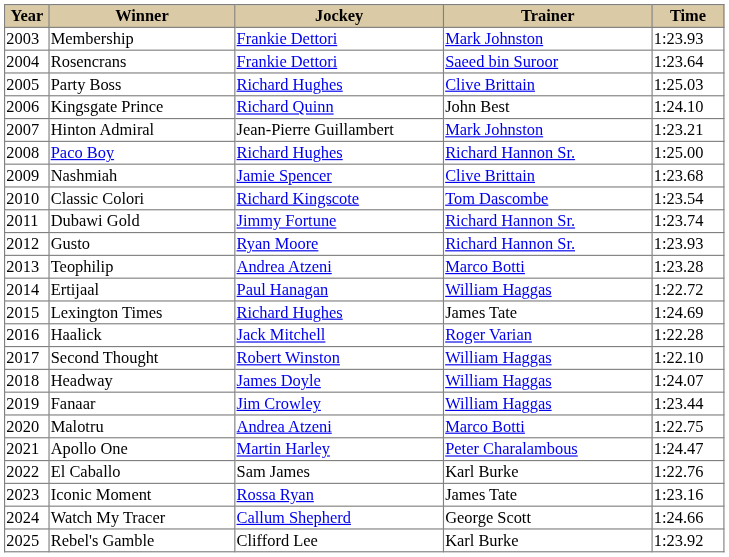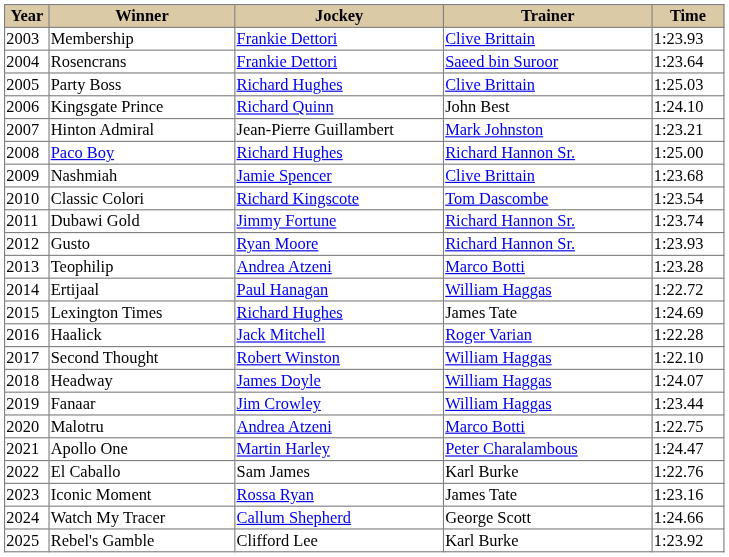 <table class = "sortable" | border="1" style="border-collapse: collapse; font-size:90%">
 <tr bgcolor="#DACAA5" align="center">
 <th style="width:36px"><strong>Year</strong></th>
 <th style="width:160px"><strong>Winner</strong></th>
 <th style="width:180px"><strong>Jockey</strong></th>
 <th style="width:180px"><strong>Trainer</strong></th>
 <th style="width:60px"><strong>Time</strong></th>
 </tr>
 <tr>
 <td>2003</td>
 <td>Membership</td>
 <td><a href='#'>Frankie Dettori</a></td>
-<td><a href='#'>Mark Johnston</a></td>
+<td><a href='#'>Clive Brittain</a></td>
 <td>1:23.93</td>
 </tr>
 <tr>
 <td>2004</td>
 <td>Rosencrans</td>
 <td><a href='#'>Frankie Dettori</a></td>
 <td><a href='#'>Saeed bin Suroor</a></td>
 <td>1:23.64</td>
 </tr>
 <tr>
 <td>2005</td>
 <td>Party Boss</td>
 <td><a href='#'>Richard Hughes</a></td>
 <td><a href='#'>Clive Brittain</a></td>
 <td>1:25.03</td>
 </tr>
 <tr>
 <td>2006</td>
 <td>Kingsgate Prince</td>
 <td><a href='#'>Richard Quinn</a></td>
 <td>John Best</td>
 <td>1:24.10</td>
 </tr>
 <tr>
 <td>2007</td>
 <td>Hinton Admiral</td>
 <td>Jean-Pierre Guillambert</td>
 <td><a href='#'>Mark Johnston</a></td>
 <td>1:23.21</td>
 </tr>
 <tr>
 <td>2008</td>
 <td><a href='#'>Paco Boy</a></td>
 <td><a href='#'>Richard Hughes</a></td>
 <td><a href='#'>Richard Hannon Sr.</a></td>
 <td>1:25.00</td>
 </tr>
 <tr>
 <td>2009</td>
 <td>Nashmiah</td>
 <td><a href='#'>Jamie Spencer</a></td>
 <td><a href='#'>Clive Brittain</a></td>
 <td>1:23.68</td>
 </tr>
 <tr>
 <td>2010</td>
 <td>Classic Colori</td>
 <td><a href='#'>Richard Kingscote</a></td>
 <td><a href='#'>Tom Dascombe</a></td>
 <td>1:23.54</td>
 </tr>
 <tr>
 <td>2011</td>
 <td>Dubawi Gold</td>
 <td><a href='#'>Jimmy Fortune</a></td>
 <td><a href='#'>Richard Hannon Sr.</a></td>
 <td>1:23.74</td>
 </tr>
 <tr>
 <td>2012</td>
 <td>Gusto</td>
 <td><a href='#'>Ryan Moore</a></td>
 <td><a href='#'>Richard Hannon Sr.</a></td>
 <td>1:23.93</td>
 </tr>
 <tr>
 <td>2013</td>
 <td>Teophilip</td>
 <td><a href='#'>Andrea Atzeni</a></td>
 <td><a href='#'>Marco Botti</a></td>
 <td>1:23.28</td>
 </tr>
 <tr>
 <td>2014</td>
 <td>Ertijaal</td>
 <td><a href='#'>Paul Hanagan</a></td>
 <td><a href='#'>William Haggas</a></td>
 <td>1:22.72</td>
 </tr>
 <tr>
 <td>2015</td>
 <td>Lexington Times</td>
 <td><a href='#'>Richard Hughes</a></td>
 <td>James Tate</td>
 <td>1:24.69</td>
 </tr>
 <tr>
 <td>2016</td>
 <td>Haalick</td>
 <td><a href='#'>Jack Mitchell</a></td>
 <td><a href='#'>Roger Varian</a></td>
 <td>1:22.28</td>
 </tr>
 <tr>
 <td>2017</td>
 <td>Second Thought</td>
 <td><a href='#'>Robert Winston</a></td>
 <td><a href='#'>William Haggas</a></td>
 <td>1:22.10</td>
 </tr>
 <tr>
 <td>2018</td>
 <td>Headway</td>
 <td><a href='#'>James Doyle</a></td>
 <td><a href='#'>William Haggas</a></td>
 <td>1:24.07</td>
 </tr>
 <tr>
 <td>2019</td>
 <td>Fanaar</td>
 <td><a href='#'>Jim Crowley</a></td>
 <td><a href='#'>William Haggas</a></td>
 <td>1:23.44</td>
 </tr>
 <tr>
 <td>2020</td>
 <td>Malotru</td>
 <td><a href='#'>Andrea Atzeni</a></td>
 <td><a href='#'>Marco Botti</a></td>
 <td>1:22.75</td>
 </tr>
 <tr>
 <td>2021</td>
 <td>Apollo One</td>
 <td><a href='#'>Martin Harley</a></td>
 <td><a href='#'>Peter Charalambous</a></td>
 <td>1:24.47</td>
 </tr>
 <tr>
 <td>2022</td>
 <td>El Caballo</td>
 <td>Sam James</td>
 <td>Karl Burke</td>
 <td>1:22.76</td>
 </tr>
 <tr>
 <td>2023</td>
 <td>Iconic Moment</td>
 <td><a href='#'>Rossa Ryan</a></td>
 <td>James Tate</td>
 <td>1:23.16</td>
 </tr>
 <tr>
 <td>2024</td>
 <td>Watch My Tracer</td>
 <td><a href='#'>Callum Shepherd</a></td>
 <td>George Scott</td>
 <td>1:24.66</td>
 </tr>
 <tr>
 <td>2025</td>
 <td>Rebel's Gamble</td>
 <td>Clifford Lee</td>
 <td>Karl Burke</td>
 <td>1:23.92</td>
 </tr>
 </table>
